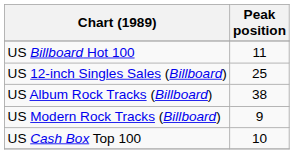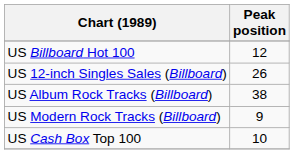 <table class="wikitable sortable">
 <tr>
 <th>Chart (1989)</th>
 <th>Peak<br>position</th>
 </tr>
 <tr>
 </tr>
 <tr>
 </tr>
 <tr>
 </tr>
 <tr>
 </tr>
 <tr>
 </tr>
 <tr>
 <td>US <a href='#'><em>Billboard</em> Hot 100</a></td>
-<td align="center">11</td>
+<td align="center">12</td>
 </tr>
 <tr>
 <td>US <a href='#'>12-inch Singles Sales</a>  (<em><a href='#'>Billboard</a></em>)</td>
-<td align="center">25</td>
+<td align="center">26</td>
 </tr>
 <tr>
 <td>US <a href='#'>Album Rock Tracks</a> (<em><a href='#'>Billboard</a></em>)</td>
 <td align="center">38</td>
 </tr>
 <tr>
 <td>US <a href='#'>Modern Rock Tracks</a> (<em><a href='#'>Billboard</a></em>)</td>
 <td align="center">9</td>
 </tr>
 <tr>
 <td>US <em><a href='#'>Cash Box</a></em> Top 100</td>
 <td align="center">10</td>
 </tr>
 <tr>
 </tr>
 </table>
